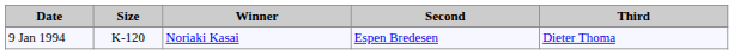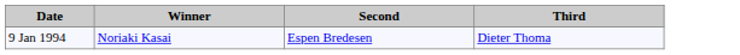 <table cellpadding="3" cellspacing="0" border="1" style="background:#f7f8ff; font-size:90%; border:gray solid 1px; border-collapse:collapse;">
 <tr style="background:#ccc; text-align:center;">
 <th width="90">Date</th>
-<th width="69">Size</th>
 <th width="200">Winner</th>
 <th width="200">Second</th>
 <th width="200">Third</th>
 </tr>
 <tr>
 <td>9 Jan 1994</td>
-<td align=center>K-120</td>
 <td> <a href='#'>Noriaki Kasai</a></td>
 <td> <a href='#'>Espen Bredesen</a></td>
 <td> <a href='#'>Dieter Thoma</a></td>
 </tr>
 </table>
